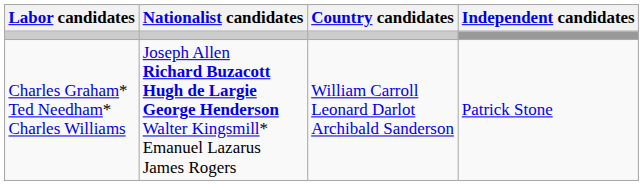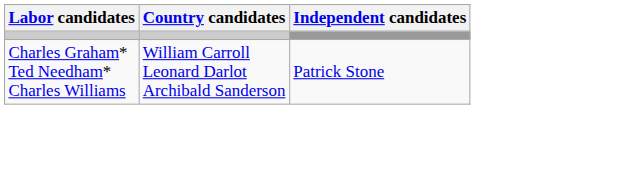 <table class="wikitable">
 <tr>
 <th><a href='#'>Labor</a> candidates</th>
-<th><a href='#'>Nationalist</a> candidates</th>
 <th><a href='#'>Country</a> candidates</th>
 <th><a href='#'>Independent</a> candidates</th>
 </tr>
 <tr bgcolor="#cccccc">
 <td></td>
 <td></td>
-<td></td>
 <td bgcolor="#999999"></td>
 </tr>
 <tr>
 <td><a href='#'>Charles Graham</a>*<br><a href='#'>Ted Needham</a>*<br><a href='#'>Charles Williams</a></td>
-<td><a href='#'>Joseph Allen</a><br><strong><a href='#'>Richard Buzacott</a></strong><br><strong><a href='#'>Hugh de Largie</a></strong><br><strong><a href='#'>George Henderson</a></strong><br><a href='#'>Walter Kingsmill</a>*<br>Emanuel Lazarus<br>James Rogers</td>
 <td><a href='#'>William Carroll</a><br><a href='#'>Leonard Darlot</a><br><a href='#'>Archibald Sanderson</a></td>
 <td><a href='#'>Patrick Stone</a></td>
 </tr>
 </table>
